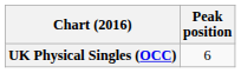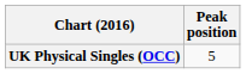 <table class="wikitable sortable plainrowheaders" style="text-align:center">
 <tr>
 <th scope="col">Chart (2016)</th>
 <th scope="col">Peak<br>position</th>
 </tr>
 <tr>
 <th scope="row">UK Physical Singles (<a href='#'>OCC</a>)</th>
-<td>6</td>
+<td>5</td>
 </tr>
 </table>
